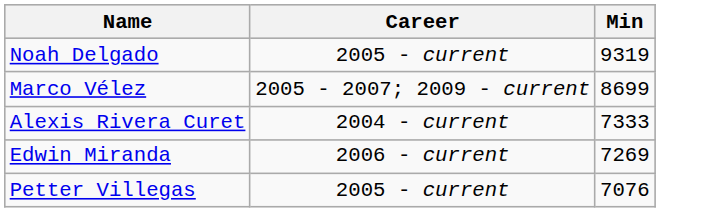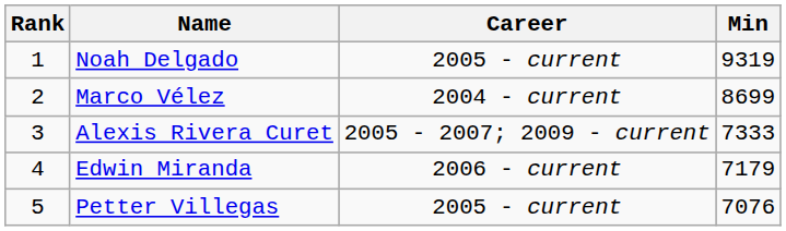 <table class="wikitable" style="text-align:center">
 <tr>
+<th>Rank</th>
 <th>Name</th>
 <th>Career</th>
 <th>Min</th>
 </tr>
 <tr>
+<td>1</td>
 <td style="text-align:left;"> <a href='#'>Noah Delgado</a></td>
 <td>2005 - <em>current</em></td>
 <td>9319</td>
 </tr>
 <tr>
+<td>2</td>
 <td style="text-align:left;"> <a href='#'>Marco Vélez</a></td>
-<td>2005 - 2007; 2009 - <em>current</em></td>
+<td>2004 - <em>current</em></td>
 <td>8699</td>
 </tr>
 <tr>
+<td>3</td>
 <td style="text-align:left;"> <a href='#'>Alexis Rivera Curet</a></td>
-<td>2004 - <em>current</em></td>
+<td>2005 - 2007; 2009 - <em>current</em></td>
 <td>7333</td>
 </tr>
 <tr>
+<td>4</td>
 <td style="text-align:left;"> <a href='#'>Edwin Miranda</a></td>
 <td>2006 - <em>current</em></td>
-<td>7269</td>
+<td>7179</td>
 </tr>
 <tr>
+<td>5</td>
 <td style="text-align:left;"> <a href='#'>Petter Villegas</a></td>
 <td>2005 - <em>current</em></td>
 <td>7076</td>
 </tr>
 </table>
